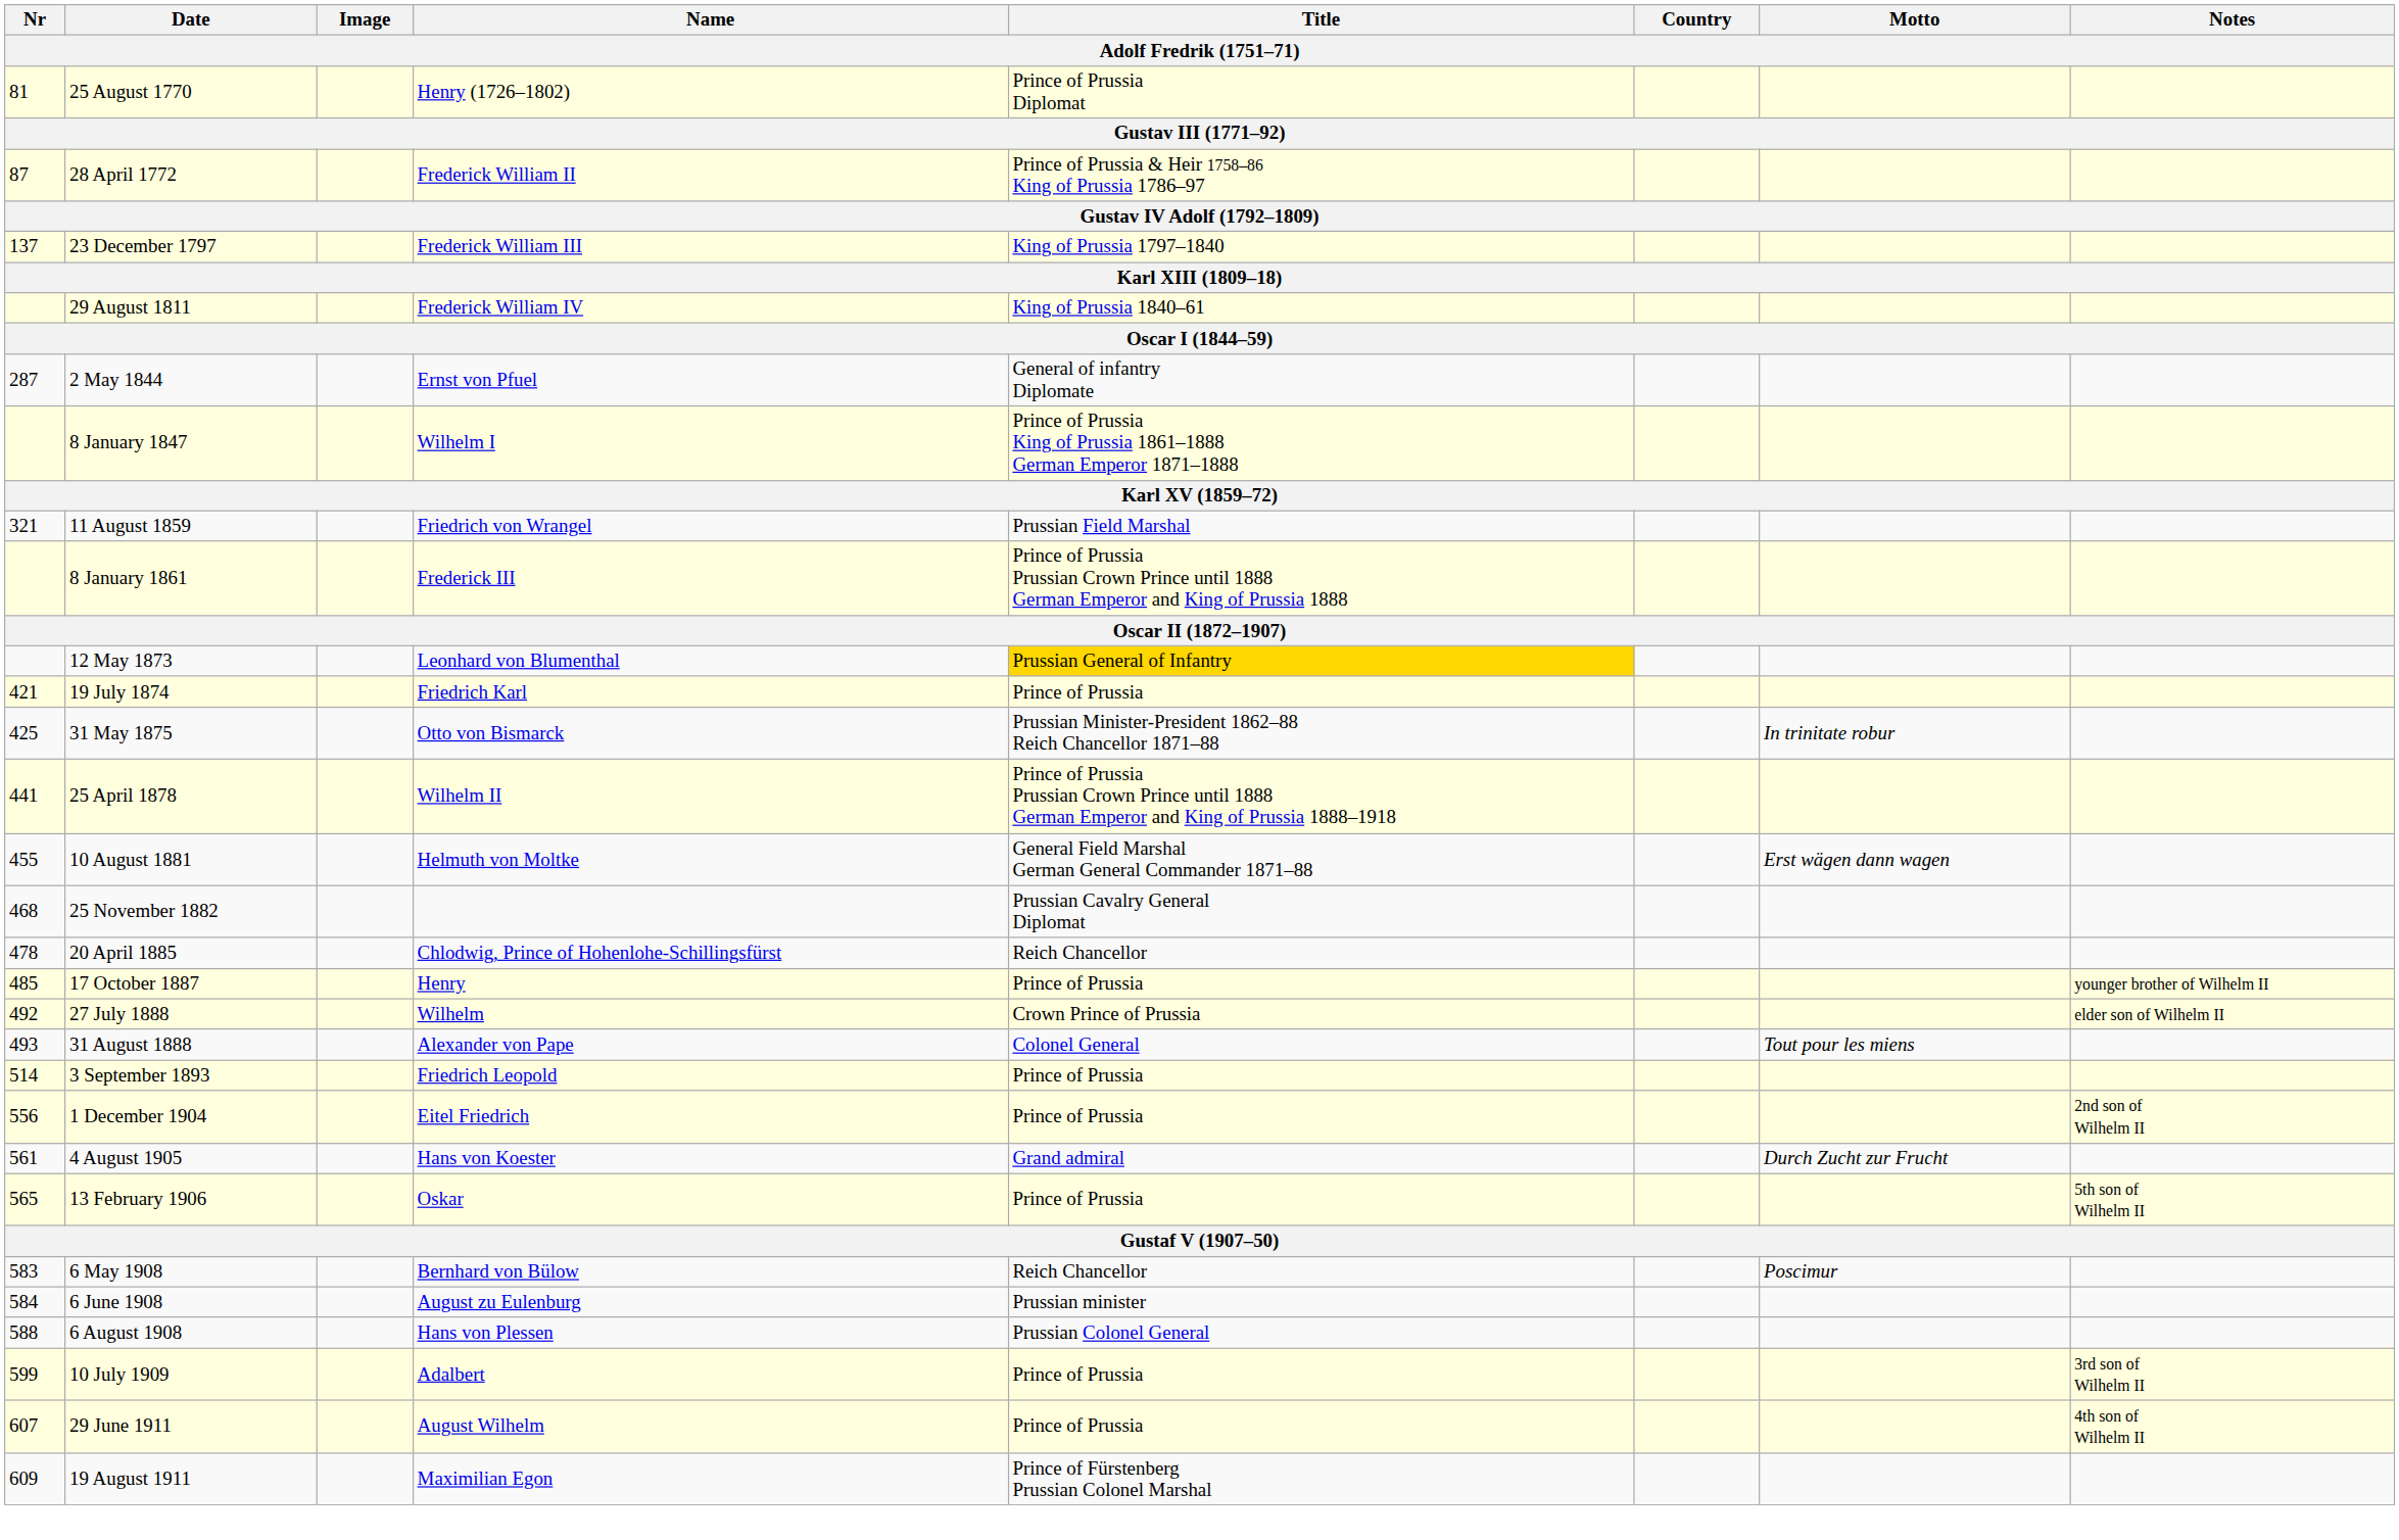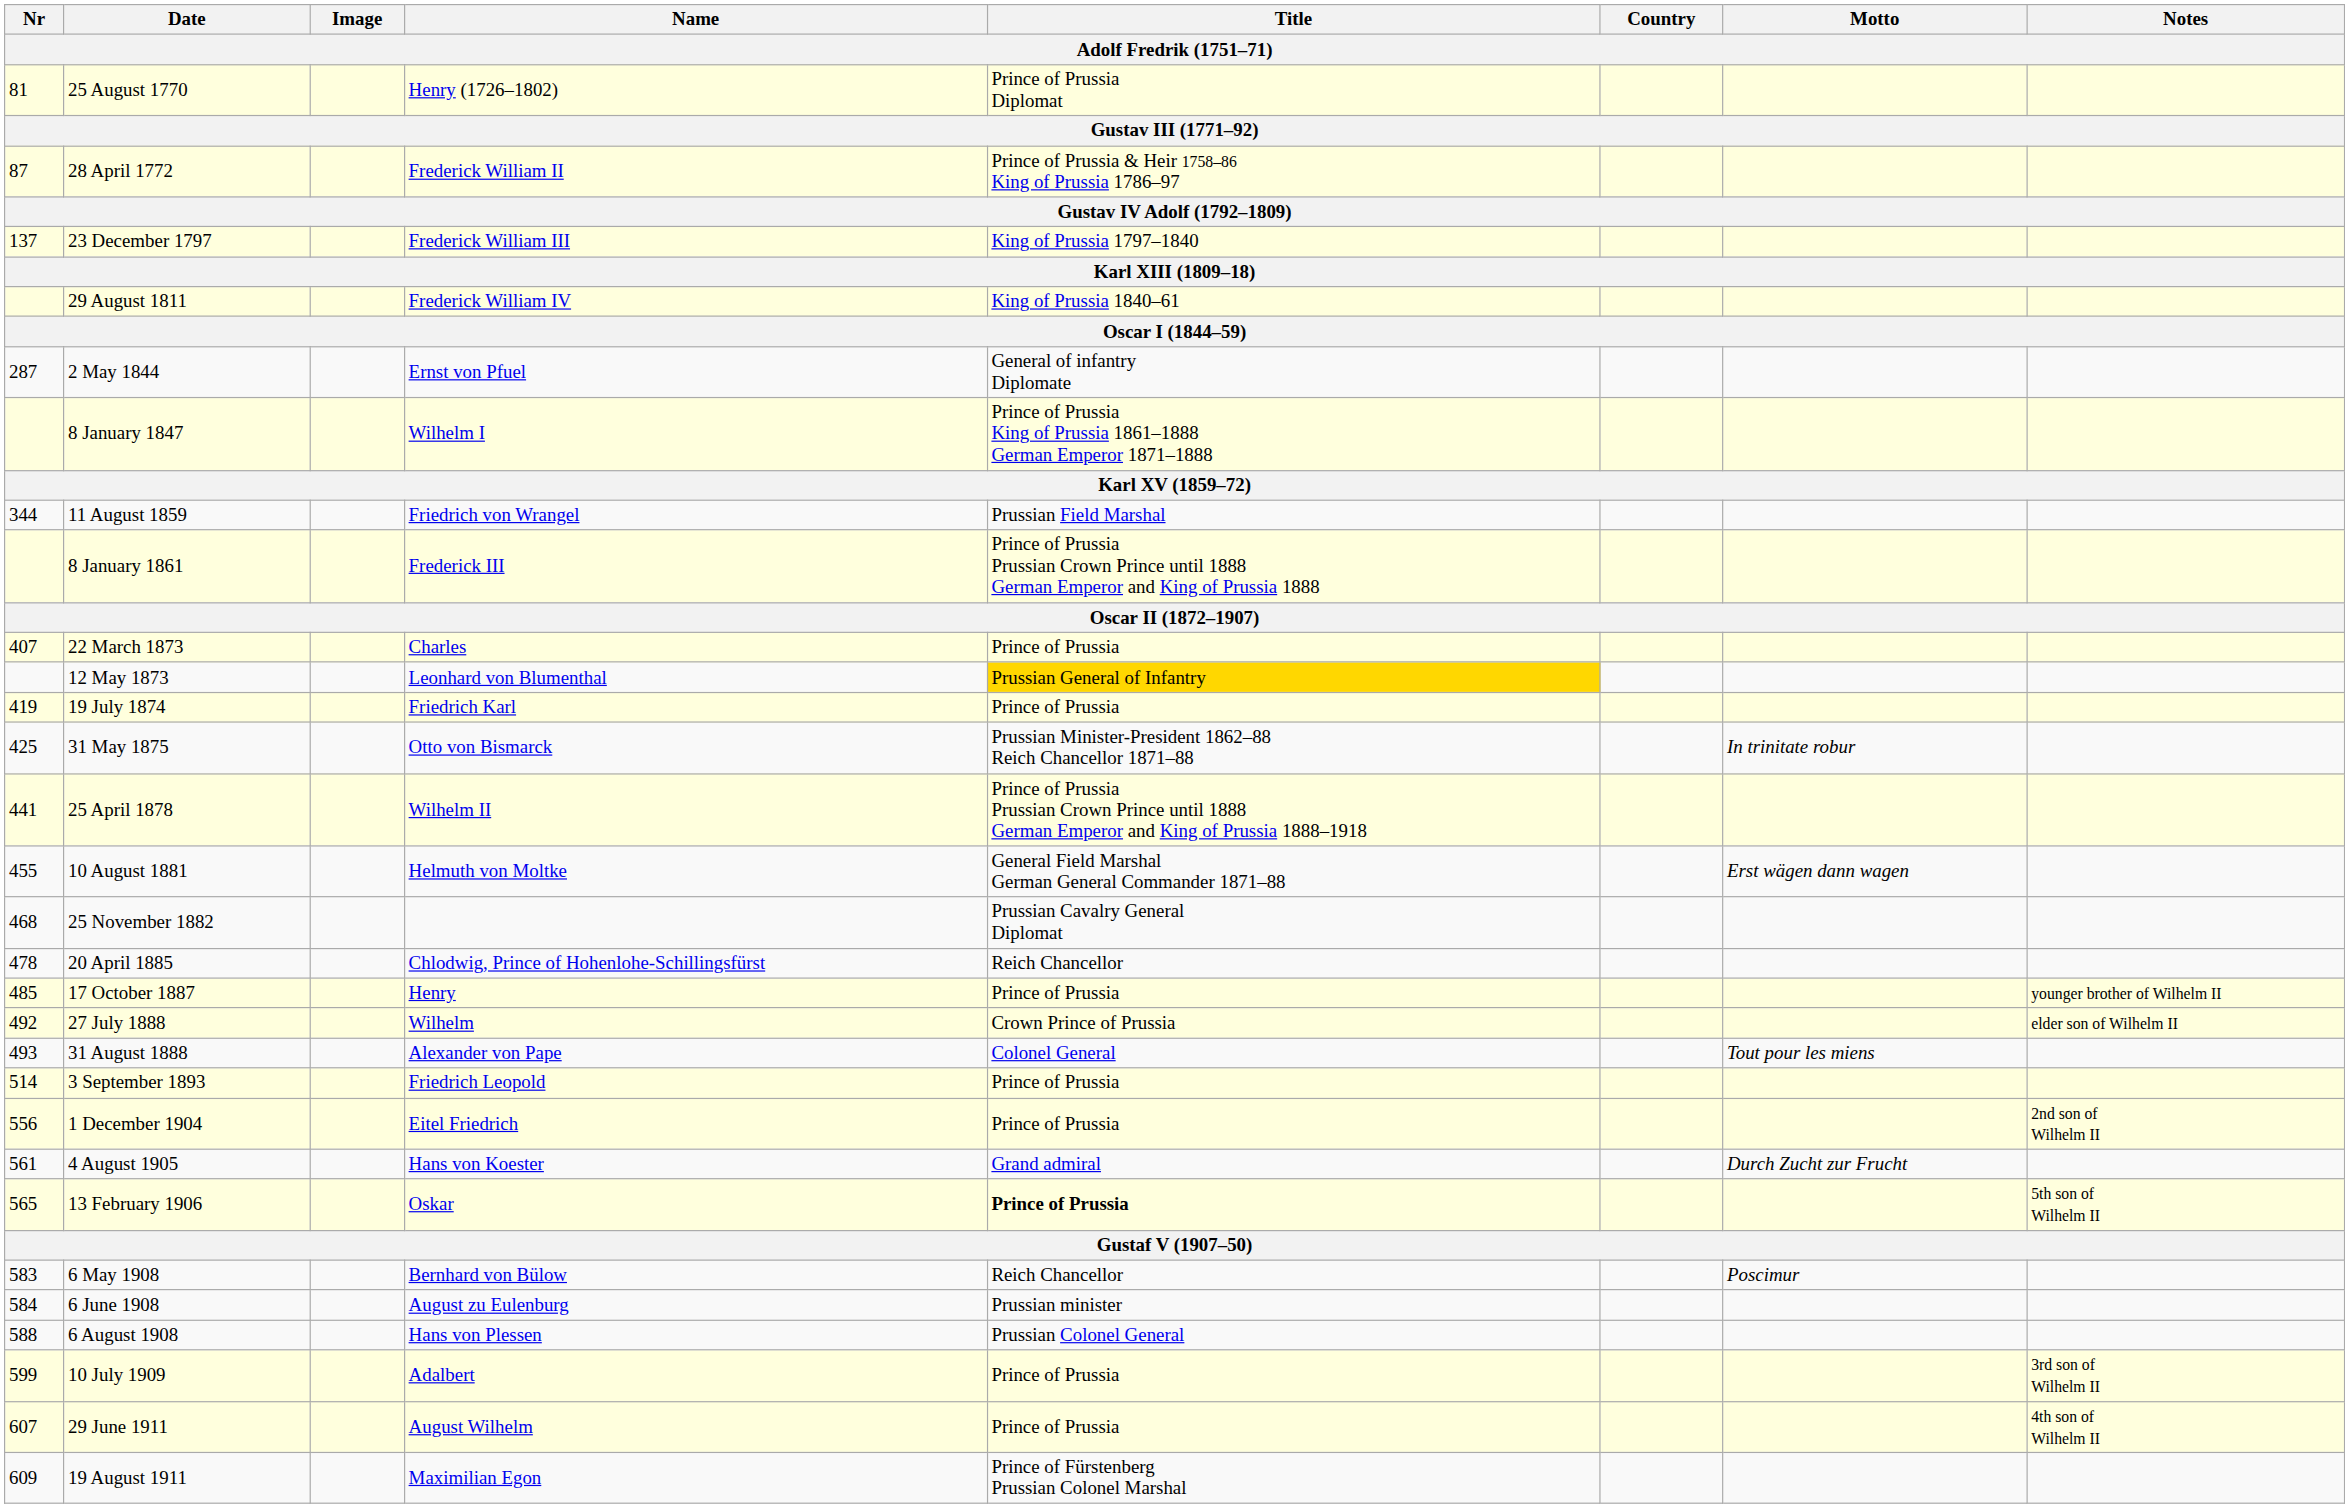 <table class="wikitable" width=100%>
 <tr>
 <th>Nr</th>
 <th>Date</th>
 <th>Image</th>
 <th>Name</th>
 <th>Title</th>
 <th>Country</th>
 <th>Motto</th>
 <th>Notes</th>
 </tr>
 <tr>
 <th colspan=8>Adolf Fredrik (1751–71)</th>
 </tr>
 <tr bgcolor="#FFFFDD">
 <td>81</td>
 <td>25 August 1770</td>
 <td></td>
 <td><a href='#'>Henry</a> (1726–1802)</td>
 <td>Prince of Prussia<br>Diplomat</td>
 <td><br></td>
 <td></td>
 <td></td>
 </tr>
 <tr>
 <th colspan=8>Gustav III (1771–92)</th>
 </tr>
 <tr bgcolor="#FFFFDD">
 <td>87</td>
 <td>28 April 1772</td>
 <td></td>
 <td><a href='#'>Frederick William II</a></td>
 <td>Prince of Prussia & Heir <small>1758–86</small><br><a href='#'>King of Prussia</a> 1786–97</td>
 <td><br></td>
 <td></td>
 <td></td>
 </tr>
 <tr>
 <th colspan=8>Gustav IV Adolf (1792–1809)</th>
 </tr>
 <tr bgcolor="#FFFFDD">
 <td>137</td>
 <td>23 December 1797</td>
 <td></td>
 <td><a href='#'>Frederick William III</a></td>
 <td><a href='#'>King of Prussia</a> 1797–1840</td>
 <td><br></td>
 <td></td>
 <td></td>
 </tr>
 <tr>
 <th colspan=8>Karl XIII (1809–18)</th>
 </tr>
 <tr bgcolor="#FFFFDD">
 <td></td>
 <td>29 August 1811</td>
 <td></td>
 <td><a href='#'>Frederick William IV</a></td>
 <td><a href='#'>King of Prussia</a> 1840–61</td>
 <td></td>
 <td></td>
 <td></td>
 </tr>
 <tr>
 <th colspan=8>Oscar I (1844–59)</th>
 </tr>
 <tr>
 <td>287</td>
 <td>2 May 1844</td>
 <td></td>
 <td><a href='#'>Ernst von Pfuel</a></td>
 <td>General of infantry<br>Diplomate</td>
 <td></td>
 <td></td>
 <td></td>
 </tr>
 <tr bgcolor="#FFFFDD">
 <td></td>
 <td>8 January 1847</td>
 <td></td>
 <td><a href='#'>Wilhelm I</a></td>
 <td>Prince of Prussia<br><a href='#'>King of Prussia</a> 1861–1888<br><a href='#'>German Emperor</a> 1871–1888</td>
 <td><br></td>
 <td></td>
 <td></td>
 </tr>
 <tr>
 <th colspan=8>Karl XV (1859–72)</th>
 </tr>
 <tr>
-<td>321</td>
+<td>344</td>
 <td>11 August 1859</td>
 <td></td>
 <td><a href='#'>Friedrich von Wrangel</a></td>
 <td>Prussian <a href='#'>Field Marshal</a></td>
 <td></td>
 <td></td>
 <td></td>
 </tr>
 <tr bgcolor="#FFFFDD">
 <td></td>
 <td>8 January 1861</td>
 <td></td>
 <td><a href='#'>Frederick III</a></td>
 <td>Prince of Prussia<br>Prussian Crown Prince until 1888<br><a href='#'>German Emperor</a> and <a href='#'>King of Prussia</a> 1888</td>
 <td><br></td>
 <td></td>
 <td></td>
 </tr>
 <tr>
 <th colspan=8>Oscar II (1872–1907)</th>
 </tr>
+<tr bgcolor="#FFFFDD">
+<td>407</td>
+<td>22 March 1873</td>
+<td></td>
+<td><a href='#'>Charles</a></td>
+<td>Prince of Prussia</td>
+<td><br></td>
+<td></td>
+<td></td>
+</tr>
 <tr>
 <td></td>
 <td>12 May 1873</td>
 <td></td>
 <td><a href='#'>Leonhard von Blumenthal</a></td>
 <td style="background: gold;">Prussian General of Infantry</td>
 <td></td>
 <td></td>
 <td></td>
 </tr>
 <tr bgcolor="#FFFFDD">
-<td>421</td>
+<td>419</td>
 <td>19 July 1874</td>
 <td></td>
 <td><a href='#'>Friedrich Karl</a></td>
 <td>Prince of Prussia</td>
 <td></td>
 <td></td>
 <td></td>
 </tr>
 <tr>
 <td>425</td>
 <td>31 May 1875</td>
 <td></td>
 <td><a href='#'>Otto von Bismarck</a></td>
 <td>Prussian Minister-President 1862–88<br>Reich Chancellor 1871–88</td>
 <td><br></td>
 <td><em>In trinitate robur</em></td>
 <td></td>
 </tr>
 <tr bgcolor="#FFFFDD">
 <td>441</td>
 <td>25 April 1878</td>
 <td></td>
 <td><a href='#'>Wilhelm II</a></td>
 <td>Prince of Prussia<br>Prussian Crown Prince until 1888<br><a href='#'>German Emperor</a> and <a href='#'>King of Prussia</a> 1888–1918</td>
 <td><br></td>
 <td></td>
 <td></td>
 </tr>
 <tr>
 <td>455</td>
 <td>10 August 1881</td>
 <td></td>
 <td><a href='#'>Helmuth von Moltke</a></td>
 <td>General Field Marshal<br>German General Commander 1871–88</td>
 <td><br></td>
 <td><em>Erst wägen dann wagen</em></td>
 <td></td>
 </tr>
 <tr>
 <td>468</td>
 <td>25 November 1882</td>
 <td></td>
 <td></td>
 <td>Prussian Cavalry General<br>Diplomat</td>
 <td><br></td>
 <td></td>
 <td></td>
 </tr>
 <tr>
 <td>478</td>
 <td>20 April 1885</td>
 <td></td>
 <td><a href='#'>Chlodwig, Prince of Hohenlohe-Schillingsfürst</a></td>
 <td>Reich Chancellor</td>
 <td></td>
 <td></td>
 <td></td>
 </tr>
 <tr bgcolor="#FFFFDD">
 <td>485</td>
 <td>17 October 1887</td>
 <td></td>
 <td><a href='#'>Henry</a></td>
 <td>Prince of Prussia</td>
 <td><br></td>
 <td></td>
 <td><small>younger brother of Wilhelm II</small></td>
 </tr>
 <tr bgcolor="#FFFFDD">
 <td>492</td>
 <td>27 July 1888</td>
 <td></td>
 <td><a href='#'>Wilhelm</a></td>
 <td>Crown Prince of Prussia</td>
 <td><br></td>
 <td></td>
 <td><small>elder son of Wilhelm II</small></td>
 </tr>
 <tr>
 <td>493</td>
 <td>31 August 1888</td>
 <td></td>
 <td><a href='#'>Alexander von Pape</a></td>
 <td><a href='#'>Colonel General</a></td>
 <td><br></td>
 <td><em>Tout pour les miens</em></td>
 <td></td>
 </tr>
 <tr bgcolor="#FFFFDD">
 <td>514</td>
 <td>3 September 1893</td>
 <td></td>
 <td><a href='#'>Friedrich Leopold</a></td>
 <td>Prince of Prussia</td>
 <td><br></td>
 <td></td>
 <td></td>
 </tr>
 <tr bgcolor="#FFFFDD">
 <td>556</td>
 <td>1 December 1904</td>
 <td></td>
 <td><a href='#'>Eitel Friedrich</a></td>
 <td>Prince of Prussia</td>
 <td><br></td>
 <td></td>
 <td><small>2nd son of<br> Wilhelm II</small></td>
 </tr>
 <tr>
 <td>561</td>
 <td>4 August 1905</td>
 <td></td>
 <td><a href='#'>Hans von Koester</a></td>
 <td><a href='#'>Grand admiral</a></td>
 <td></td>
 <td><em>Durch Zucht zur Frucht</em></td>
 <td></td>
 </tr>
 <tr bgcolor="#FFFFDD">
 <td>565</td>
 <td>13 February 1906</td>
 <td></td>
 <td><a href='#'>Oskar</a></td>
-<td>Prince of Prussia</td>
+<td><strong>Prince of Prussia</strong></td>
 <td><br></td>
 <td></td>
 <td><small>5th son of<br> Wilhelm II</small></td>
 </tr>
 <tr>
 <th colspan=8>Gustaf V (1907–50)</th>
 </tr>
 <tr>
 <td>583</td>
 <td>6 May 1908</td>
 <td></td>
 <td><a href='#'>Bernhard von Bülow</a></td>
 <td>Reich Chancellor</td>
 <td></td>
 <td><em>Poscimur</em></td>
 <td></td>
 </tr>
 <tr>
 <td>584</td>
 <td>6 June 1908</td>
 <td></td>
 <td><a href='#'>August zu Eulenburg</a></td>
 <td>Prussian minister</td>
 <td></td>
 <td></td>
 <td></td>
 </tr>
 <tr>
 <td>588</td>
 <td>6 August 1908</td>
 <td></td>
 <td><a href='#'>Hans von Plessen</a></td>
 <td>Prussian <a href='#'>Colonel General</a></td>
 <td><br></td>
 <td></td>
 <td></td>
 </tr>
 <tr bgcolor="#FFFFDD">
 <td>599</td>
 <td>10 July 1909</td>
 <td></td>
 <td><a href='#'>Adalbert</a></td>
 <td>Prince of Prussia</td>
 <td><br></td>
 <td></td>
 <td><small>3rd son of<br>Wilhelm II</small></td>
 </tr>
 <tr bgcolor="#FFFFDD">
 <td>607</td>
 <td>29 June 1911</td>
 <td></td>
 <td><a href='#'>August Wilhelm</a></td>
 <td>Prince of Prussia</td>
 <td><br></td>
 <td></td>
 <td><small>4th son of<br>Wilhelm II</small></td>
 </tr>
 <tr>
 <td>609</td>
 <td>19 August 1911</td>
 <td></td>
 <td><a href='#'>Maximilian Egon</a></td>
 <td>Prince of Fürstenberg<br>Prussian Colonel Marshal</td>
 <td></td>
 <td></td>
 <td></td>
 </tr>
 </table>
